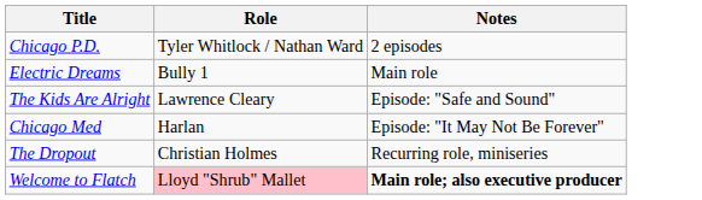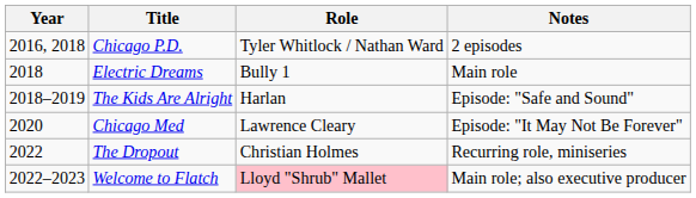 <table class="wikitable sortable">
 <tr>
+<th>Year</th>
 <th>Title</th>
 <th>Role</th>
 <th>Notes</th>
 </tr>
 <tr>
+<td>2016, 2018</td>
 <td><a href='#'><em>Chicago P.D.</em></a></td>
 <td>Tyler Whitlock / Nathan Ward</td>
 <td>2 episodes</td>
 </tr>
 <tr>
+<td>2018</td>
 <td><a href='#'><em>Electric Dreams</em></a></td>
 <td>Bully 1</td>
 <td>Main role</td>
 </tr>
 <tr>
+<td>2018–2019</td>
 <td><a href='#'><em>The Kids Are Alright</em></a></td>
-<td>Lawrence Cleary</td>
+<td>Harlan</td>
 <td>Episode: "Safe and Sound"</td>
 </tr>
 <tr>
+<td>2020</td>
 <td><em><a href='#'>Chicago Med</a></em></td>
-<td>Harlan</td>
+<td>Lawrence Cleary</td>
 <td>Episode: "It May Not Be Forever"</td>
 </tr>
 <tr>
+<td>2022</td>
 <td><em><a href='#'>The Dropout</a></em></td>
 <td>Christian Holmes</td>
 <td>Recurring role, miniseries</td>
 </tr>
 <tr>
+<td>2022–2023</td>
 <td><em><a href='#'>Welcome to Flatch</a></em></td>
 <td style="background: pink;">Lloyd "Shrub" Mallet</td>
-<td><strong>Main role; also executive producer</strong></td>
+<td>Main role; also executive producer</td>
 </tr>
 </table>
